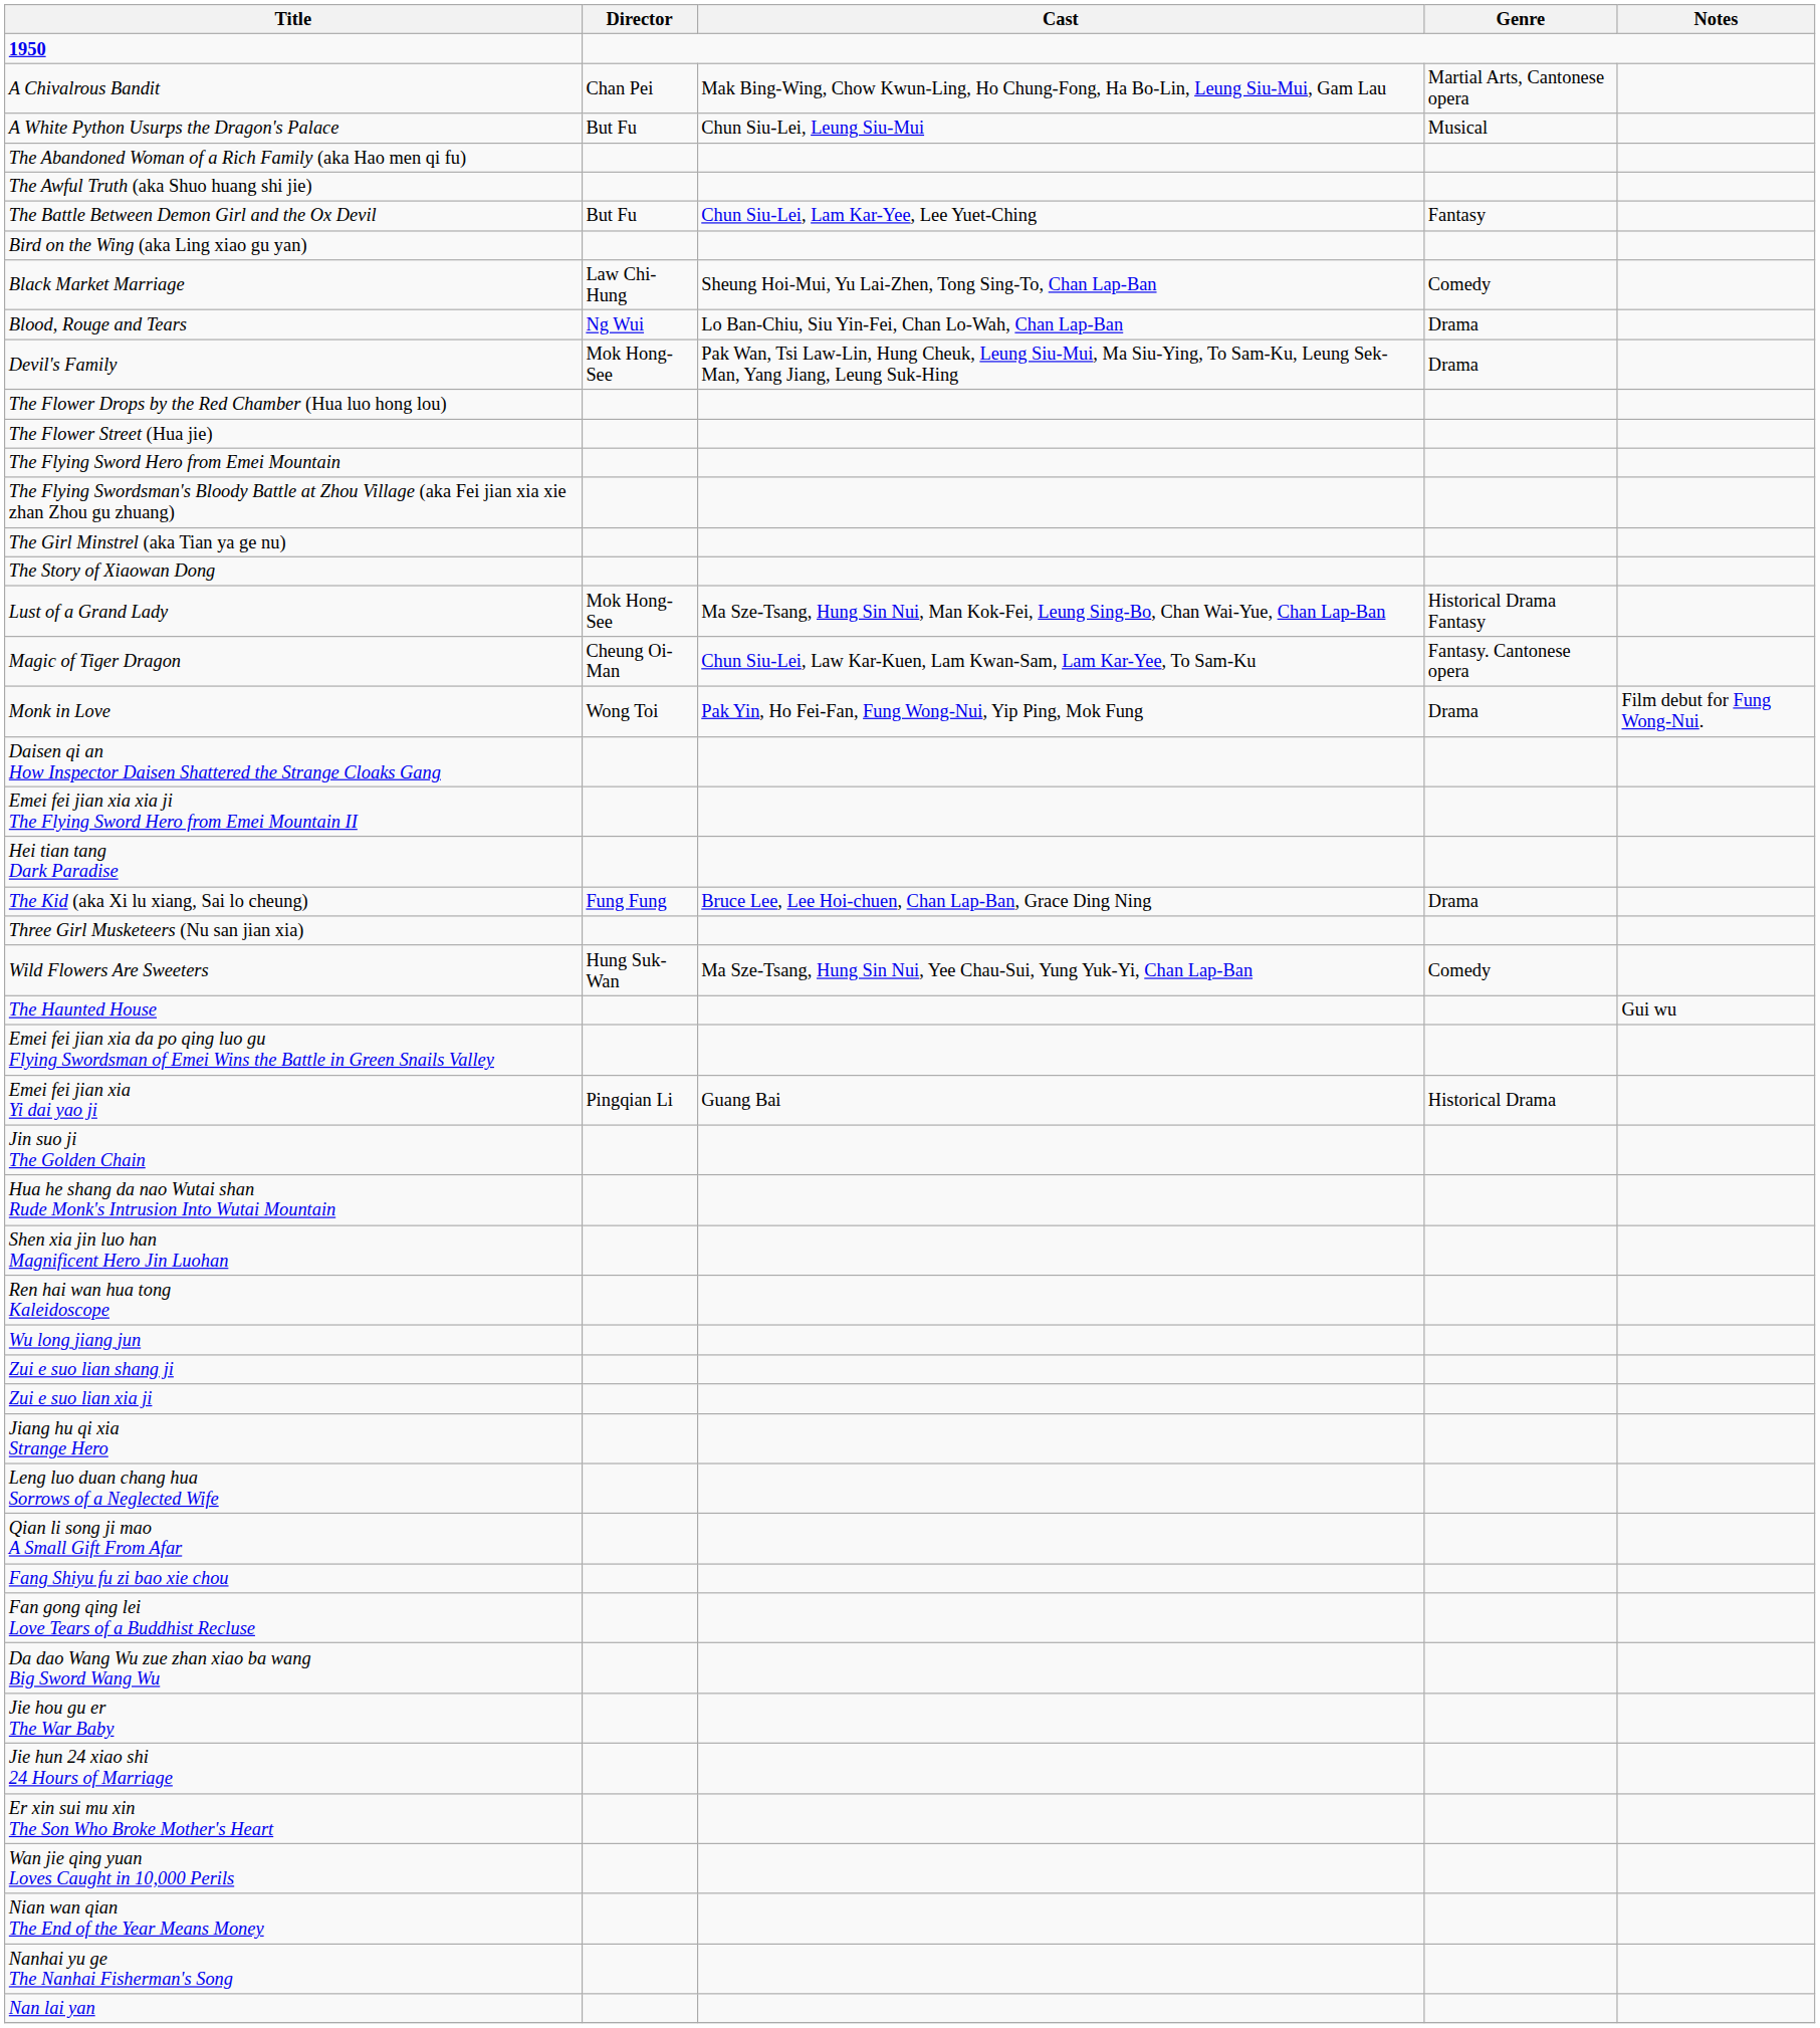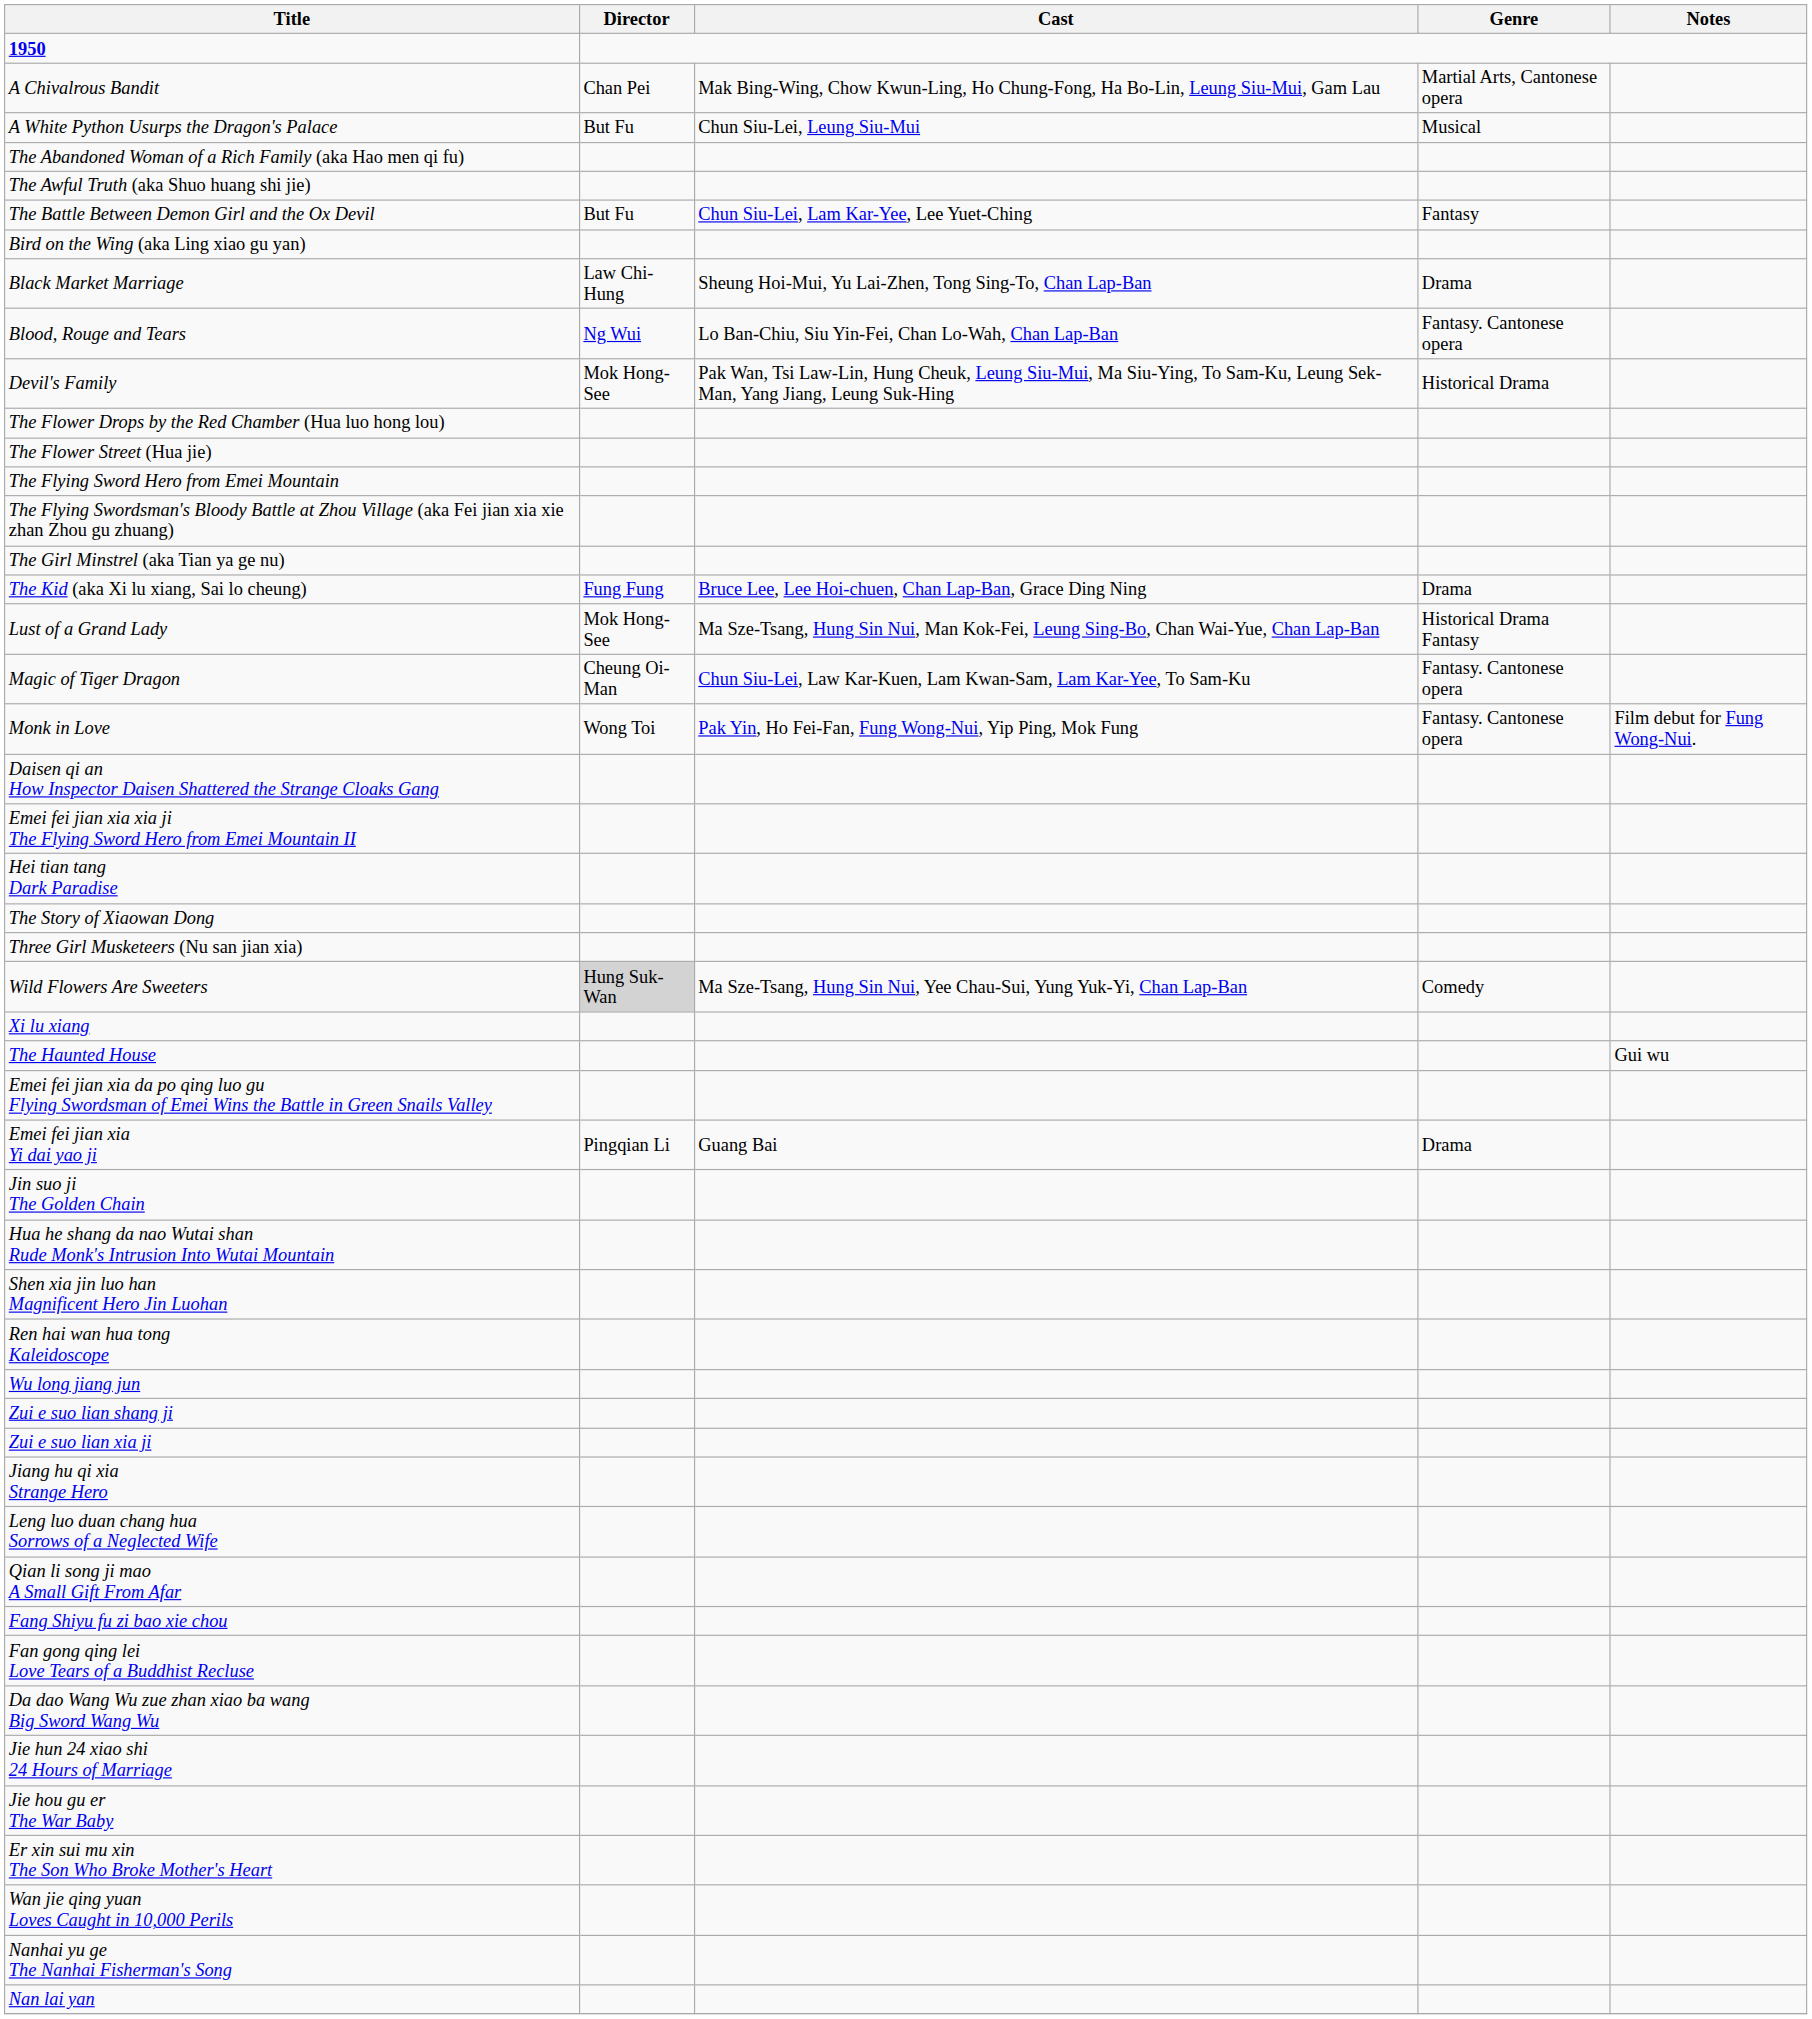 <table class="wikitable sortable">
 <tr>
 <th>Title</th>
 <th>Director</th>
 <th>Cast</th>
 <th>Genre</th>
 <th>Notes</th>
 </tr>
 <tr>
 <td><strong><a href='#'>1950</a></strong></td>
 </tr>
 <tr>
 <td><em>A Chivalrous Bandit</em></td>
 <td>Chan Pei</td>
 <td>Mak Bing-Wing, Chow Kwun-Ling, Ho Chung-Fong, Ha Bo-Lin, <a href='#'>Leung Siu-Mui</a>, Gam Lau</td>
 <td>Martial Arts, Cantonese opera</td>
 <td></td>
 </tr>
 <tr>
 <td><em>A White Python Usurps the Dragon's Palace</em></td>
 <td>But Fu</td>
 <td>Chun Siu-Lei, <a href='#'>Leung Siu-Mui</a></td>
 <td>Musical</td>
 <td></td>
 </tr>
 <tr>
 <td><em>The Abandoned Woman of a Rich Family</em> (aka Hao men qi fu)</td>
 <td></td>
 <td></td>
 <td></td>
 <td></td>
 </tr>
 <tr>
 <td><em>The Awful Truth</em> (aka Shuo huang shi jie)</td>
 <td></td>
 <td></td>
 <td></td>
 <td></td>
 </tr>
 <tr>
 <td><em>The Battle Between Demon Girl and the Ox Devil</em></td>
 <td>But Fu</td>
 <td><a href='#'>Chun Siu-Lei</a>, <a href='#'>Lam Kar-Yee</a>, Lee Yuet-Ching</td>
 <td>Fantasy</td>
 <td></td>
 </tr>
 <tr>
 <td><em>Bird on the Wing</em> (aka Ling xiao gu yan)</td>
 <td></td>
 <td></td>
 <td></td>
 <td></td>
 </tr>
 <tr>
 <td><em>Black Market Marriage</em></td>
 <td>Law Chi-Hung</td>
 <td>Sheung Hoi-Mui, Yu Lai-Zhen, Tong Sing-To, <a href='#'>Chan Lap-Ban</a></td>
-<td>Comedy</td>
+<td>Drama</td>
 <td></td>
 </tr>
 <tr>
 <td><em>Blood, Rouge and Tears</em></td>
 <td><a href='#'>Ng Wui</a></td>
 <td>Lo Ban-Chiu, Siu Yin-Fei, Chan Lo-Wah, <a href='#'>Chan Lap-Ban</a></td>
-<td>Drama</td>
+<td>Fantasy. Cantonese opera</td>
 <td></td>
 </tr>
 <tr>
 <td><em>Devil's Family</em></td>
 <td>Mok Hong-See</td>
 <td>Pak Wan, Tsi Law-Lin, Hung Cheuk, <a href='#'>Leung Siu-Mui</a>, Ma Siu-Ying, To Sam-Ku, Leung Sek-Man, Yang Jiang, Leung Suk-Hing</td>
-<td>Drama</td>
+<td>Historical Drama</td>
 <td></td>
 </tr>
 <tr>
 <td><em>The Flower Drops by the Red Chamber</em> (Hua luo hong lou)</td>
 <td></td>
 <td></td>
 <td></td>
 <td></td>
 </tr>
 <tr>
 <td><em>The Flower Street</em> (Hua jie)</td>
 <td></td>
 <td></td>
 <td></td>
 <td></td>
 </tr>
 <tr>
 <td><em>The Flying Sword Hero from Emei Mountain</em></td>
 <td></td>
 <td></td>
 <td></td>
 <td></td>
 </tr>
 <tr>
 <td><em>The Flying Swordsman's Bloody Battle at Zhou Village</em> (aka Fei jian xia xie zhan Zhou gu zhuang)</td>
 <td></td>
 <td></td>
 <td></td>
 <td></td>
 </tr>
 <tr>
 <td><em>The Girl Minstrel</em> (aka Tian ya ge nu)</td>
 <td></td>
 <td></td>
 <td></td>
 <td></td>
 </tr>
 <tr>
-<td><em>The Story of Xiaowan Dong</em></td>
-<td></td>
-<td></td>
-<td></td>
+<td><em><a href='#'>The Kid</a></em> (aka Xi lu xiang, Sai lo cheung)</td>
+<td><a href='#'>Fung Fung</a></td>
+<td><a href='#'>Bruce Lee</a>, <a href='#'>Lee Hoi-chuen</a>, <a href='#'>Chan Lap-Ban</a>, Grace Ding Ning</td>
+<td>Drama</td>
 <td></td>
 </tr>
 <tr>
 <td><em>Lust of a Grand Lady</em></td>
 <td>Mok Hong-See</td>
 <td>Ma Sze-Tsang, <a href='#'>Hung Sin Nui</a>, Man Kok-Fei, <a href='#'>Leung Sing-Bo</a>, Chan Wai-Yue, <a href='#'>Chan Lap-Ban</a></td>
 <td>Historical Drama Fantasy</td>
 <td></td>
 </tr>
 <tr>
 <td><em>Magic of Tiger Dragon</em></td>
 <td>Cheung Oi-Man</td>
 <td><a href='#'>Chun Siu-Lei</a>, Law Kar-Kuen, Lam Kwan-Sam, <a href='#'>Lam Kar-Yee</a>, To Sam-Ku</td>
 <td>Fantasy. Cantonese opera</td>
 <td></td>
 </tr>
 <tr>
 <td><em>Monk in Love</em></td>
 <td>Wong Toi</td>
 <td><a href='#'>Pak Yin</a>, Ho Fei-Fan, <a href='#'>Fung Wong-Nui</a>, Yip Ping, Mok Fung</td>
-<td>Drama</td>
+<td>Fantasy. Cantonese opera</td>
 <td>Film debut for <a href='#'>Fung Wong-Nui</a>. </td>
 </tr>
 <tr>
 <td><em>Daisen qi an </em><br><em><a href='#'>How Inspector Daisen Shattered the Strange Cloaks Gang</a></em></td>
 <td></td>
 <td></td>
 <td></td>
 <td></td>
 </tr>
 <tr>
 <td><em>Emei fei jian xia xia ji</em><br><em><a href='#'>The Flying Sword Hero from Emei Mountain II</a></em></td>
 <td></td>
 <td></td>
 <td></td>
 <td></td>
 </tr>
 <tr>
 <td><em>Hei tian tang </em><br><em><a href='#'>Dark Paradise</a></em></td>
 <td></td>
 <td></td>
 <td></td>
 <td></td>
 </tr>
 <tr>
-<td><em><a href='#'>The Kid</a></em> (aka Xi lu xiang, Sai lo cheung)</td>
-<td><a href='#'>Fung Fung</a></td>
-<td><a href='#'>Bruce Lee</a>, <a href='#'>Lee Hoi-chuen</a>, <a href='#'>Chan Lap-Ban</a>, Grace Ding Ning</td>
-<td>Drama</td>
+<td><em>The Story of Xiaowan Dong</em></td>
+<td></td>
+<td></td>
+<td></td>
 <td></td>
 </tr>
 <tr>
 <td><em>Three Girl Musketeers</em> (Nu san jian xia)</td>
 <td></td>
 <td></td>
 <td></td>
 <td></td>
 </tr>
 <tr>
 <td><em>Wild Flowers Are Sweeters</em></td>
-<td>Hung Suk-Wan</td>
+<td style="background: lightgrey;">Hung Suk-Wan</td>
 <td>Ma Sze-Tsang, <a href='#'>Hung Sin Nui</a>, Yee Chau-Sui, Yung Yuk-Yi, <a href='#'>Chan Lap-Ban</a></td>
 <td>Comedy</td>
+<td></td>
+</tr>
+<tr>
+<td><em><a href='#'>Xi lu xiang</a></em></td>
+<td></td>
+<td></td>
+<td></td>
 <td></td>
 </tr>
 <tr>
 <td><em><a href='#'>The Haunted House</a></em></td>
 <td></td>
 <td></td>
 <td></td>
 <td>Gui wu</td>
 </tr>
 <tr>
 <td><em>Emei fei jian xia da po qing luo gu</em><br><em><a href='#'>Flying Swordsman of Emei Wins the Battle in Green Snails Valley</a></em></td>
 <td></td>
 <td></td>
 <td></td>
 <td></td>
 </tr>
 <tr>
 <td><em>Emei fei jian xia</em><br><em><a href='#'>Yi dai yao ji</a></em></td>
 <td>Pingqian Li</td>
 <td>Guang Bai</td>
-<td>Historical Drama</td>
+<td>Drama</td>
 <td></td>
 </tr>
 <tr>
 <td><em>Jin suo ji</em><br><em><a href='#'>The Golden Chain</a></em></td>
 <td></td>
 <td></td>
 <td></td>
 <td></td>
 </tr>
 <tr>
 <td><em>Hua he shang da nao Wutai shan </em><br><em><a href='#'>Rude Monk's Intrusion Into Wutai Mountain</a></em></td>
 <td></td>
 <td></td>
 <td></td>
 <td></td>
 </tr>
 <tr>
 <td><em>Shen xia jin luo han </em><br><em><a href='#'>Magnificent Hero Jin Luohan</a></em></td>
 <td></td>
 <td></td>
 <td></td>
 <td></td>
 </tr>
 <tr>
 <td><em>Ren hai wan hua tong</em><br><em><a href='#'>Kaleidoscope</a></em></td>
 <td></td>
 <td></td>
 <td></td>
 <td></td>
 </tr>
 <tr>
 <td><em><a href='#'>Wu long jiang jun</a></em></td>
 <td></td>
 <td></td>
 <td></td>
 <td></td>
 </tr>
 <tr>
 <td><em><a href='#'>Zui e suo lian shang ji</a></em></td>
 <td></td>
 <td></td>
 <td></td>
 <td></td>
 </tr>
 <tr>
 <td><em><a href='#'>Zui e suo lian xia ji</a></em></td>
 <td></td>
 <td></td>
 <td></td>
 <td></td>
 </tr>
 <tr>
 <td><em>Jiang hu qi xia</em><br><em><a href='#'>Strange Hero</a></em></td>
 <td></td>
 <td></td>
 <td></td>
 <td></td>
 </tr>
 <tr>
 <td><em>Leng luo duan chang hua </em><br><em><a href='#'>Sorrows of a Neglected Wife</a></em></td>
 <td></td>
 <td></td>
 <td></td>
 <td></td>
 </tr>
 <tr>
 <td><em>Qian li song ji mao </em><br><em><a href='#'>A Small Gift From Afar</a></em></td>
 <td></td>
 <td></td>
 <td></td>
 <td></td>
 </tr>
 <tr>
 <td><em><a href='#'>Fang Shiyu fu zi bao xie chou</a></em></td>
 <td></td>
 <td></td>
 <td></td>
 <td></td>
 </tr>
 <tr>
 <td><em>Fan gong qing lei </em><br><em><a href='#'>Love Tears of a Buddhist Recluse</a></em></td>
 <td></td>
 <td></td>
 <td></td>
 <td></td>
 </tr>
 <tr>
 <td><em>Da dao Wang Wu zue zhan xiao ba wang </em><br><em><a href='#'>Big Sword Wang Wu</a></em></td>
 <td></td>
 <td></td>
 <td></td>
 <td></td>
 </tr>
 <tr>
-<td><em>Jie hou gu er </em><br><em><a href='#'>The War Baby</a></em></td>
+<td><em>Jie hun 24 xiao shi </em><br><em><a href='#'>24 Hours of Marriage</a></em></td>
 <td></td>
 <td></td>
 <td></td>
 <td></td>
 </tr>
 <tr>
-<td><em>Jie hun 24 xiao shi </em><br><em><a href='#'>24 Hours of Marriage</a></em></td>
+<td><em>Jie hou gu er </em><br><em><a href='#'>The War Baby</a></em></td>
 <td></td>
 <td></td>
 <td></td>
 <td></td>
 </tr>
 <tr>
 <td><em>Er xin sui mu xin </em><br><em><a href='#'>The Son Who Broke Mother's Heart</a></em></td>
 <td></td>
 <td></td>
 <td></td>
 <td></td>
 </tr>
 <tr>
 <td><em>Wan jie qing yuan </em><br><em><a href='#'>Loves Caught in 10,000 Perils</a></em></td>
-<td></td>
-<td></td>
-<td></td>
-<td></td>
-</tr>
-<tr>
-<td><em>Nian wan qian</em><br><em><a href='#'>The End of the Year Means Money</a></em></td>
 <td></td>
 <td></td>
 <td></td>
 <td></td>
 </tr>
 <tr>
 <td><em>Nanhai yu ge </em><br><em><a href='#'>The Nanhai Fisherman's Song</a></em></td>
 <td></td>
 <td></td>
 <td></td>
 <td></td>
 </tr>
 <tr>
 <td><em><a href='#'>Nan lai yan</a></em></td>
 <td></td>
 <td></td>
 <td></td>
 <td></td>
 </tr>
 <tr>
 </tr>
 </table>
